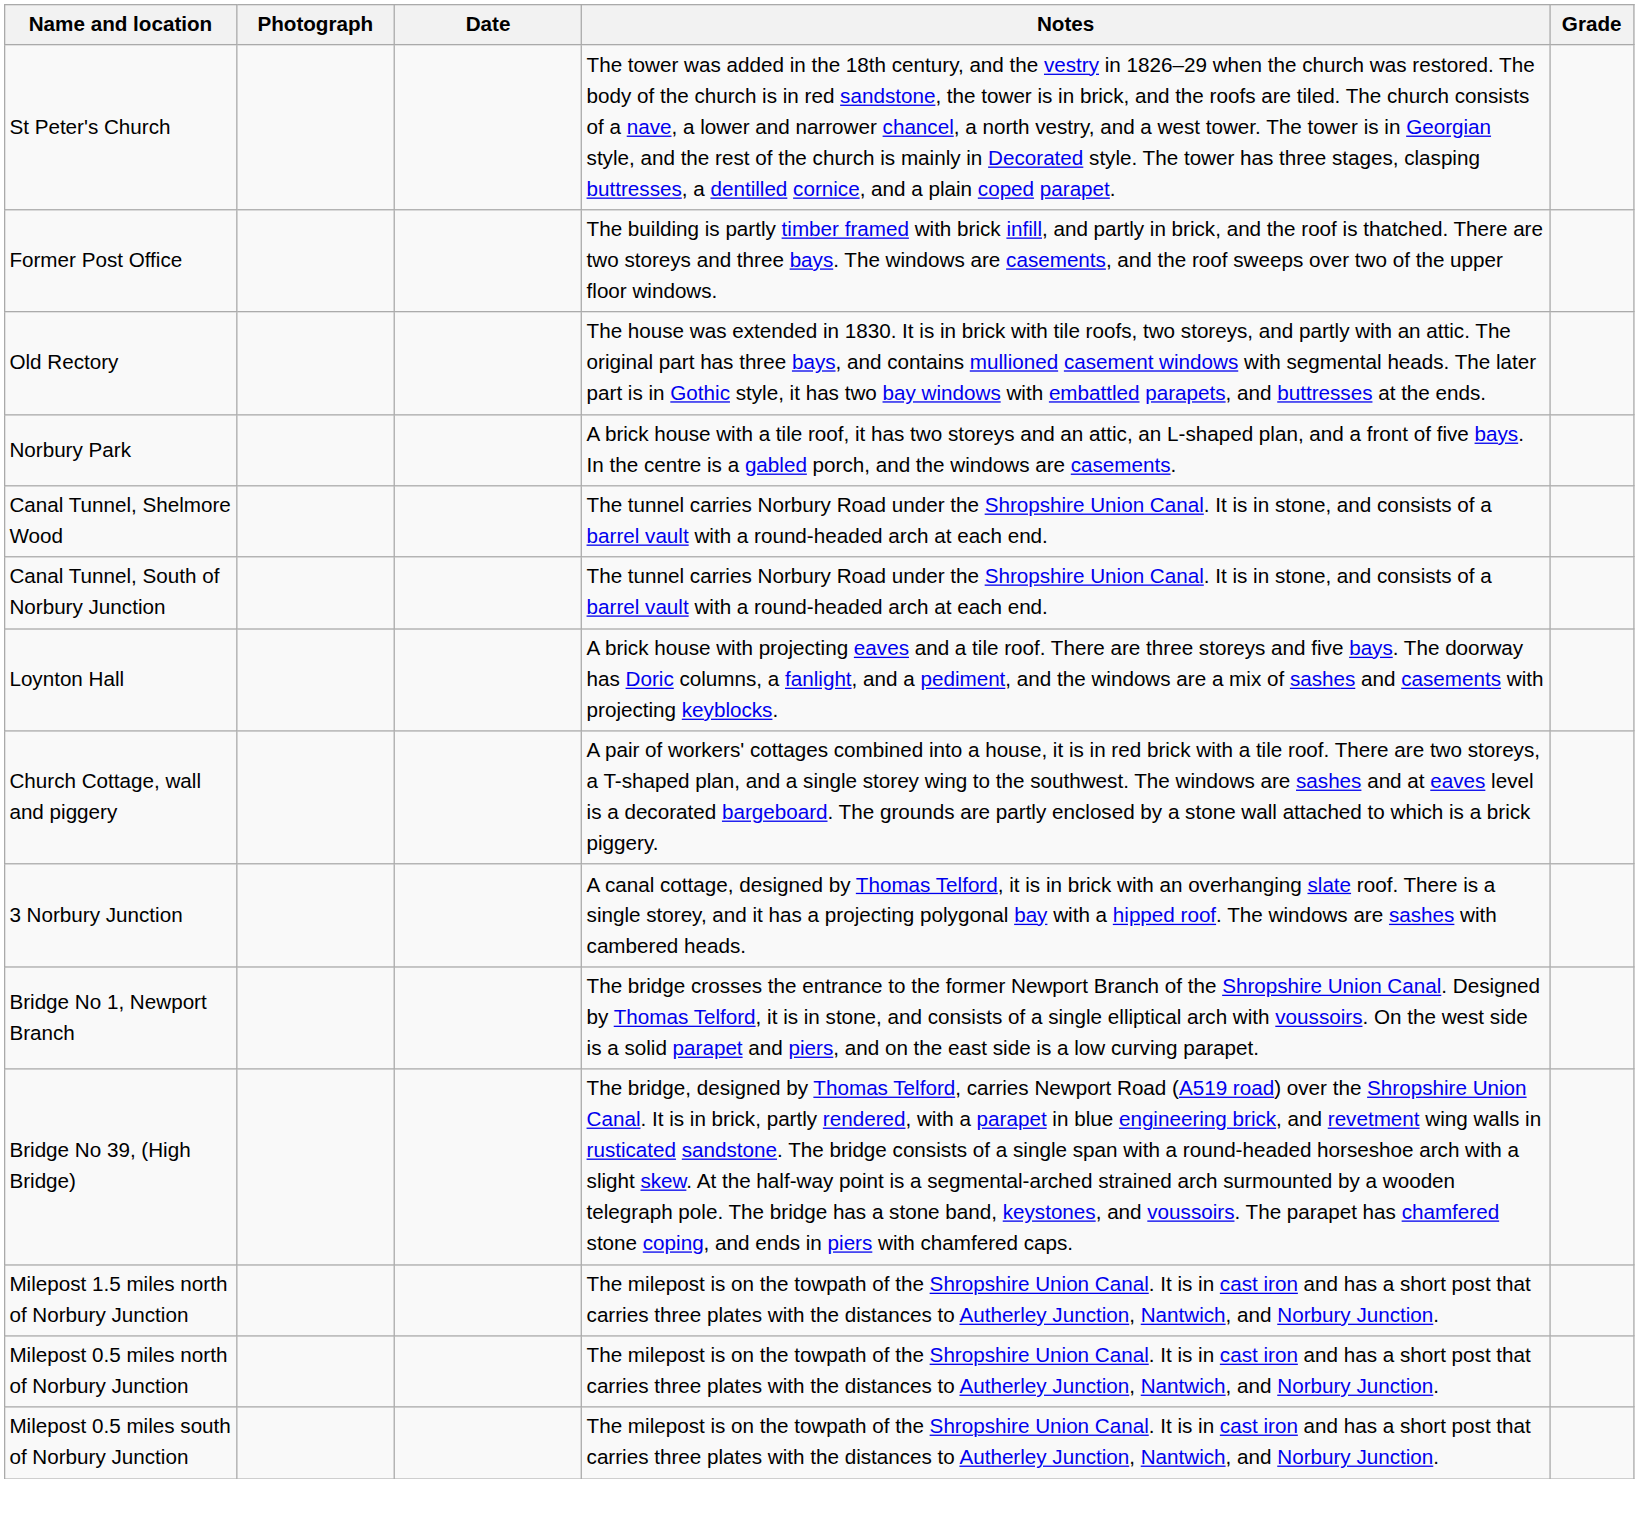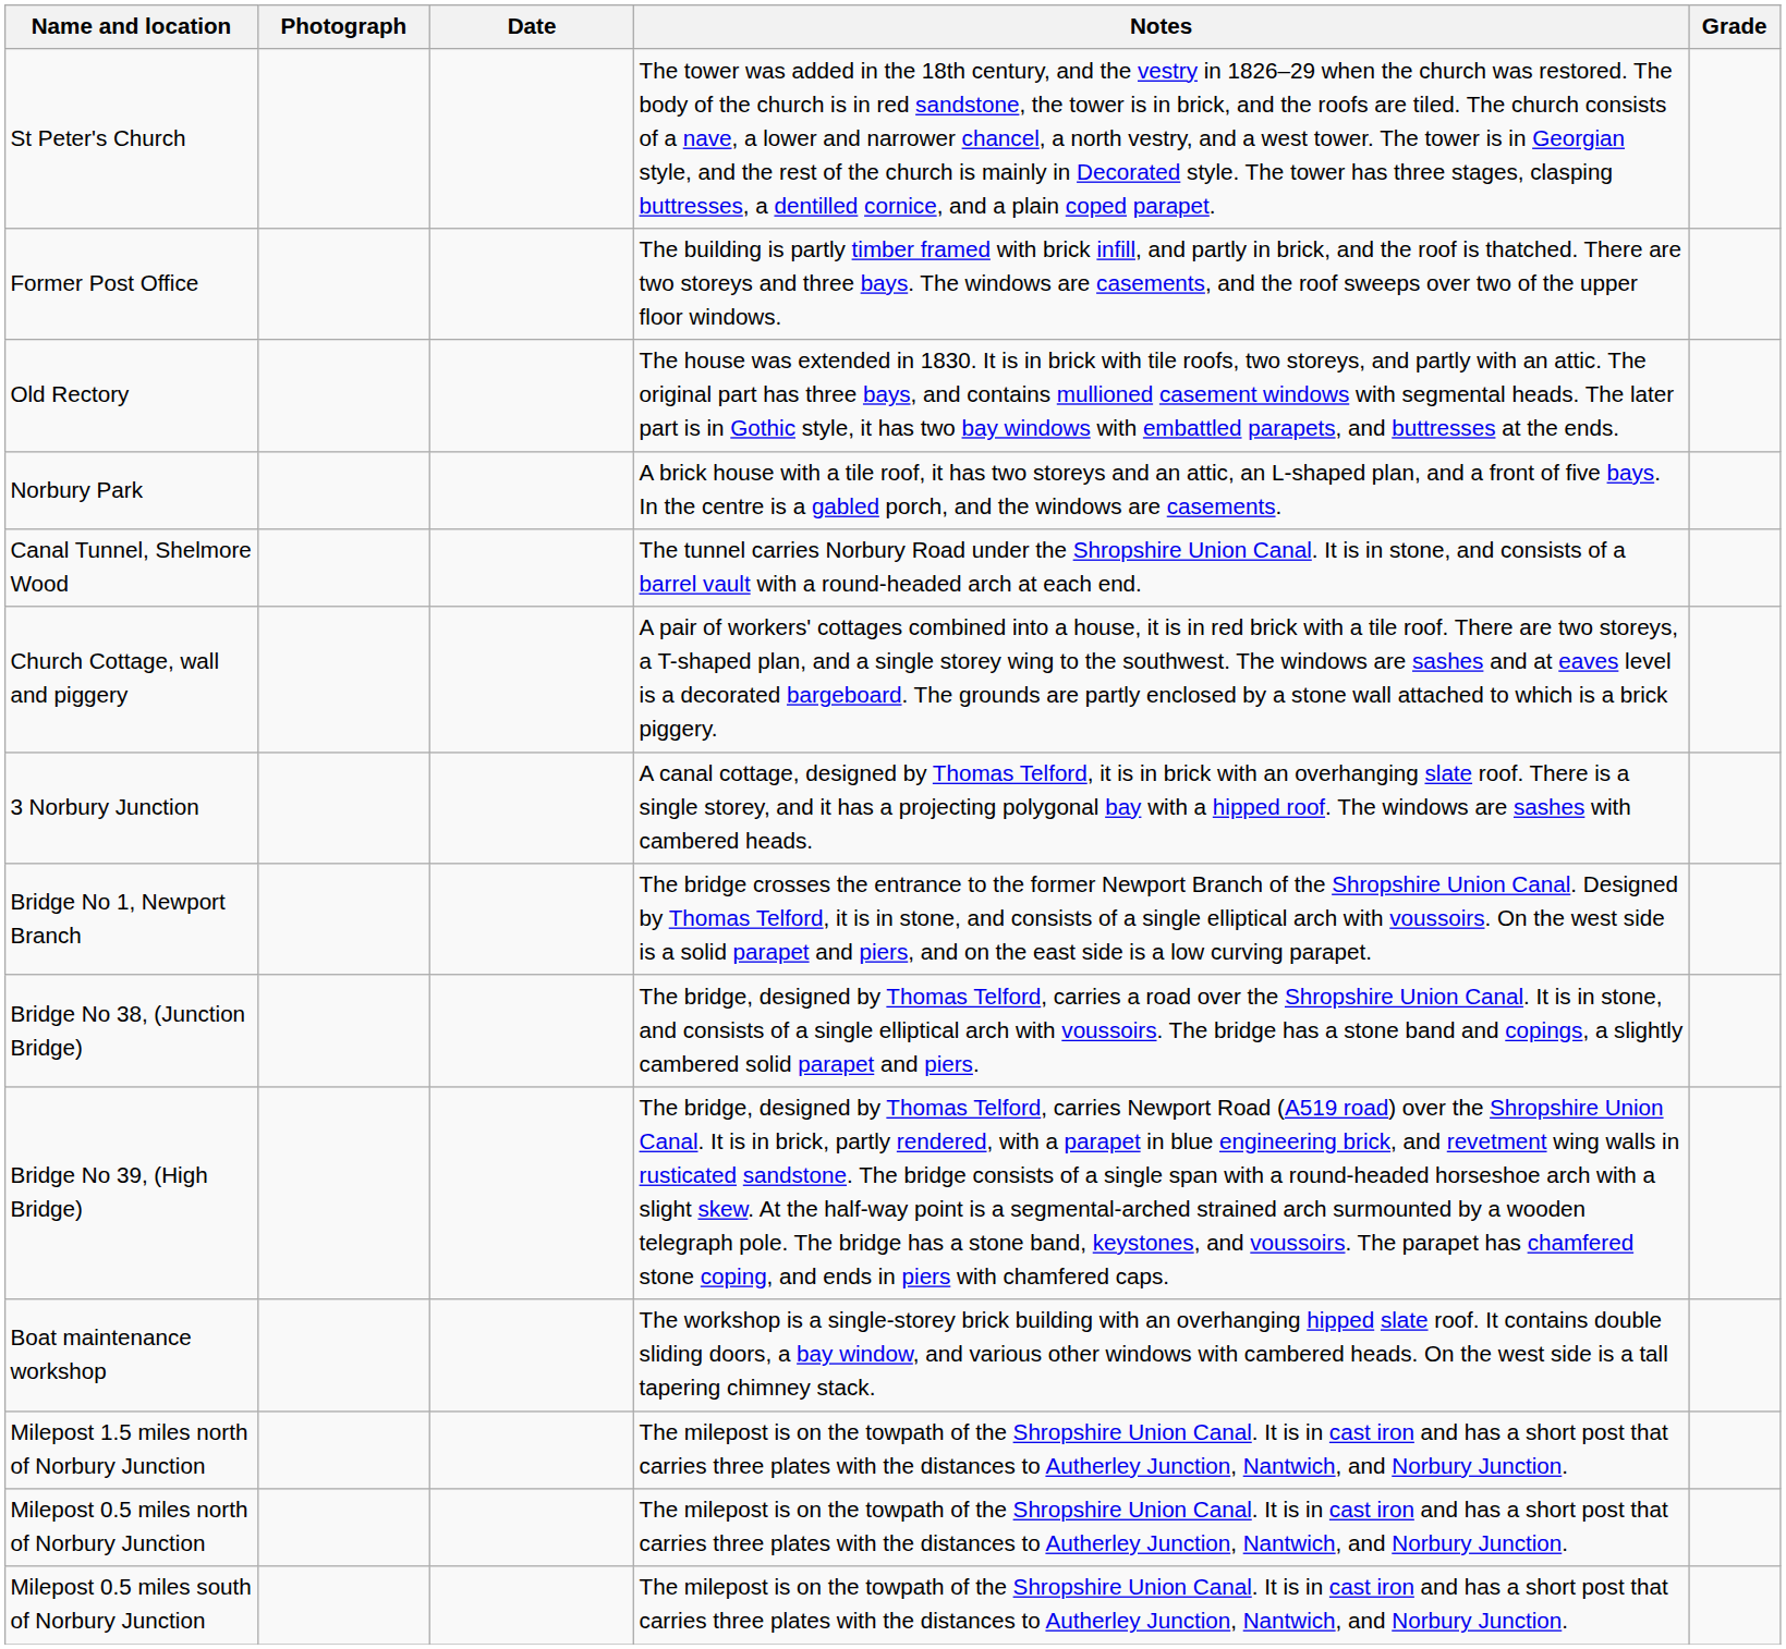 <table class="wikitable sortable plainrowheaders" style="width:100%; border:0; text-align:left; line-height:150%;">
 <tr>
 <th scope="col"  style="width:150px">Name and location</th>
 <th scope="col"  style="width:100px" class="unsortable">Photograph</th>
 <th scope="col"  style="width:120px">Date</th>
 <th scope="col"  style="width:650px" class="unsortable">Notes</th>
 <th scope="col"  style="width:50px">Grade</th>
 </tr>
 <tr>
 <td>St Peter's Church<br><small></small></td>
 <td></td>
 <td align="center"></td>
 <td>The tower was added in the 18th century, and the <a href='#'>vestry</a> in 1826–29 when the church was restored.  The body of the church is in red <a href='#'>sandstone</a>, the tower is in brick, and the roofs are tiled.  The church consists of a <a href='#'>nave</a>, a lower and narrower <a href='#'>chancel</a>, a north vestry, and a west tower.  The tower is in <a href='#'>Georgian</a> style, and the rest of the church is mainly in <a href='#'>Decorated</a> style.  The tower has three stages, clasping <a href='#'>buttresses</a>, a <a href='#'>dentilled</a> <a href='#'>cornice</a>, and a plain <a href='#'>coped</a> <a href='#'>parapet</a>.</td>
 <td align="center" ></td>
 </tr>
 <tr>
 <td>Former Post Office<br><small></small></td>
 <td></td>
 <td align="center"></td>
 <td>The building is partly <a href='#'>timber framed</a> with brick <a href='#'>infill</a>, and partly in brick, and the roof is thatched.  There are two storeys and three <a href='#'>bays</a>.  The windows are <a href='#'>casements</a>, and the roof sweeps over two of the upper floor windows.</td>
 <td align="center" ></td>
 </tr>
 <tr>
 <td>Old Rectory<br><small></small></td>
 <td></td>
 <td align="center"></td>
 <td>The house was extended in 1830.  It is in brick with tile roofs, two storeys, and partly with an attic.  The original part has three <a href='#'>bays</a>, and contains <a href='#'>mullioned</a> <a href='#'>casement windows</a> with segmental heads.  The later part is in <a href='#'>Gothic</a> style, it has two <a href='#'>bay windows</a> with <a href='#'>embattled</a> <a href='#'>parapets</a>, and <a href='#'>buttresses</a> at the ends.</td>
 <td align="center" ></td>
 </tr>
 <tr>
 <td>Norbury Park<br><small></small></td>
 <td></td>
 <td align="center"></td>
 <td>A brick house with a tile roof, it has two storeys and an attic, an L-shaped plan, and a front of five <a href='#'>bays</a>.  In the centre is a <a href='#'>gabled</a> porch, and the windows are <a href='#'>casements</a>.</td>
 <td align="center" ></td>
 </tr>
 <tr>
 <td>Canal Tunnel, Shelmore Wood<br><small></small></td>
 <td></td>
 <td align="center"></td>
 <td>The tunnel carries Norbury Road under the <a href='#'>Shropshire Union Canal</a>.  It is in stone, and consists of a <a href='#'>barrel vault</a> with a round-headed arch at each end.</td>
 <td align="center" ></td>
 </tr>
 <tr>
-<td>Canal Tunnel, South of Norbury Junction<br><small></small></td>
-<td></td>
-<td align="center"></td>
-<td>The tunnel carries Norbury Road under the <a href='#'>Shropshire Union Canal</a>.  It is in stone, and consists of a <a href='#'>barrel vault</a> with a round-headed arch at each end.</td>
-<td align="center" ></td>
-</tr>
-<tr>
-<td>Loynton Hall<br><small></small></td>
-<td></td>
-<td align="center"></td>
-<td>A brick house with projecting <a href='#'>eaves</a> and a tile roof.  There are three storeys and five <a href='#'>bays</a>.  The doorway has <a href='#'>Doric</a> columns, a <a href='#'>fanlight</a>, and a <a href='#'>pediment</a>, and the windows are a mix of <a href='#'>sashes</a> and <a href='#'>casements</a> with projecting <a href='#'>keyblocks</a>.</td>
-<td align="center" ></td>
-</tr>
-<tr>
 <td>Church Cottage, wall and piggery<br><small></small></td>
 <td></td>
 <td align="center"></td>
 <td>A pair of workers' cottages combined into a house, it is in red brick with a tile roof. There are two storeys, a T-shaped plan, and a single storey wing to the southwest. The windows are <a href='#'>sashes</a> and at <a href='#'>eaves</a> level is a decorated <a href='#'>bargeboard</a>. The grounds are partly enclosed by a stone wall attached to which is a brick piggery.</td>
 <td align="center" ></td>
 </tr>
 <tr>
 <td>3 Norbury Junction<br><small></small></td>
 <td></td>
 <td align="center"></td>
 <td>A canal cottage, designed by <a href='#'>Thomas Telford</a>, it is in brick with an overhanging <a href='#'>slate</a> roof.  There is a single storey, and it has a projecting polygonal <a href='#'>bay</a> with a <a href='#'>hipped roof</a>.  The windows are <a href='#'>sashes</a> with cambered heads.</td>
 <td align="center" ></td>
 </tr>
 <tr>
 <td>Bridge No 1, Newport Branch<br><small></small></td>
 <td></td>
 <td align="center"></td>
 <td>The bridge crosses the entrance to the former Newport Branch of the <a href='#'>Shropshire Union Canal</a>.  Designed by <a href='#'>Thomas Telford</a>, it is in stone, and consists of a single elliptical arch with <a href='#'>voussoirs</a>.  On the west side is a solid <a href='#'>parapet</a> and <a href='#'>piers</a>, and on the east side is a low curving parapet.</td>
 <td align="center" ></td>
 </tr>
 <tr>
+<td>Bridge No 38, (Junction Bridge)<br><small></small></td>
+<td></td>
+<td align="center"></td>
+<td>The bridge, designed by <a href='#'>Thomas Telford</a>, carries a road over the <a href='#'>Shropshire Union Canal</a>.  It is in stone, and consists of a single elliptical arch with <a href='#'>voussoirs</a>.  The bridge has a stone band and <a href='#'>copings</a>, a slightly cambered solid <a href='#'>parapet</a> and <a href='#'>piers</a>.</td>
+<td align="center" ></td>
+</tr>
+<tr>
 <td>Bridge No 39, (High Bridge)<br><small></small></td>
 <td></td>
 <td align="center"></td>
 <td>The bridge, designed by <a href='#'>Thomas Telford</a>, carries Newport Road (<a href='#'>A519 road</a>) over the <a href='#'>Shropshire Union Canal</a>.  It is in brick, partly <a href='#'>rendered</a>, with a <a href='#'>parapet</a> in blue <a href='#'>engineering brick</a>, and <a href='#'>revetment</a> wing walls in <a href='#'>rusticated</a> <a href='#'>sandstone</a>.  The bridge consists of a single span with a round-headed horseshoe arch with a slight <a href='#'>skew</a>.  At the half-way point is a segmental-arched strained arch surmounted by a wooden telegraph pole.  The bridge has a stone band, <a href='#'>keystones</a>, and <a href='#'>voussoirs</a>.  The parapet has <a href='#'>chamfered</a> stone <a href='#'>coping</a>, and ends in <a href='#'>piers</a> with chamfered caps.</td>
+<td align="center" ></td>
+</tr>
+<tr>
+<td>Boat maintenance workshop<br><small></small></td>
+<td></td>
+<td align="center"></td>
+<td>The workshop is a single-storey brick building with an overhanging <a href='#'>hipped</a> <a href='#'>slate</a> roof.  It contains double sliding doors, a <a href='#'>bay window</a>, and various other windows with cambered heads.  On the west side is a tall tapering chimney stack.</td>
 <td align="center" ></td>
 </tr>
 <tr>
 <td>Milepost 1.5 miles north of Norbury Junction<br><small></small></td>
 <td></td>
 <td align="center"></td>
 <td>The milepost is on the towpath of the <a href='#'>Shropshire Union Canal</a>.  It is in <a href='#'>cast iron</a> and has a short post that carries three plates with the distances to <a href='#'>Autherley Junction</a>, <a href='#'>Nantwich</a>, and <a href='#'>Norbury Junction</a>.</td>
 <td align="center" ></td>
 </tr>
 <tr>
 <td>Milepost 0.5 miles north of Norbury Junction<br><small></small></td>
 <td></td>
 <td align="center"></td>
 <td>The milepost is on the towpath of the <a href='#'>Shropshire Union Canal</a>.  It is in <a href='#'>cast iron</a> and has a short post that carries three plates with the distances to <a href='#'>Autherley Junction</a>, <a href='#'>Nantwich</a>, and <a href='#'>Norbury Junction</a>.</td>
 <td align="center" ></td>
 </tr>
 <tr>
 <td>Milepost 0.5 miles south of Norbury Junction<br><small></small></td>
 <td></td>
 <td align="center"></td>
 <td>The milepost is on the towpath of the <a href='#'>Shropshire Union Canal</a>.  It is in <a href='#'>cast iron</a> and has a short post that carries three plates with the distances to <a href='#'>Autherley Junction</a>, <a href='#'>Nantwich</a>, and <a href='#'>Norbury Junction</a>.</td>
 <td align="center" ></td>
 </tr>
 <tr>
 </tr>
 </table>
